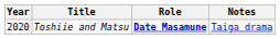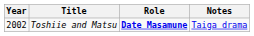 <table class="wikitable sortable">
 <tr>
 <th>Year</th>
 <th>Title</th>
 <th>Role</th>
 <th class="unsortable">Notes</th>
 </tr>
 <tr>
-<td>2020</td>
+<td>2002</td>
 <td><em>Toshiie and Matsu</em></td>
 <td><strong><a href='#'>Date Masamune</a></strong></td>
 <td><a href='#'>Taiga drama</a></td>
 </tr>
 </table>
